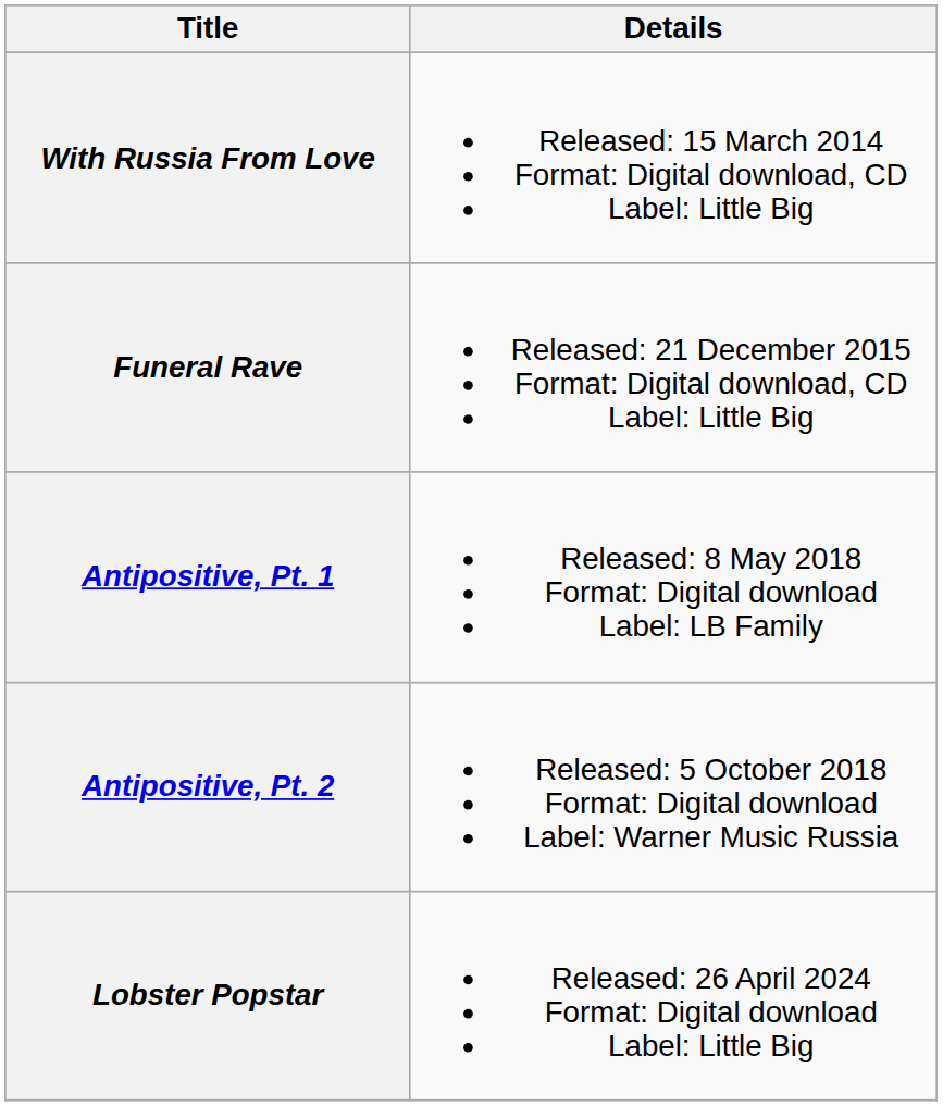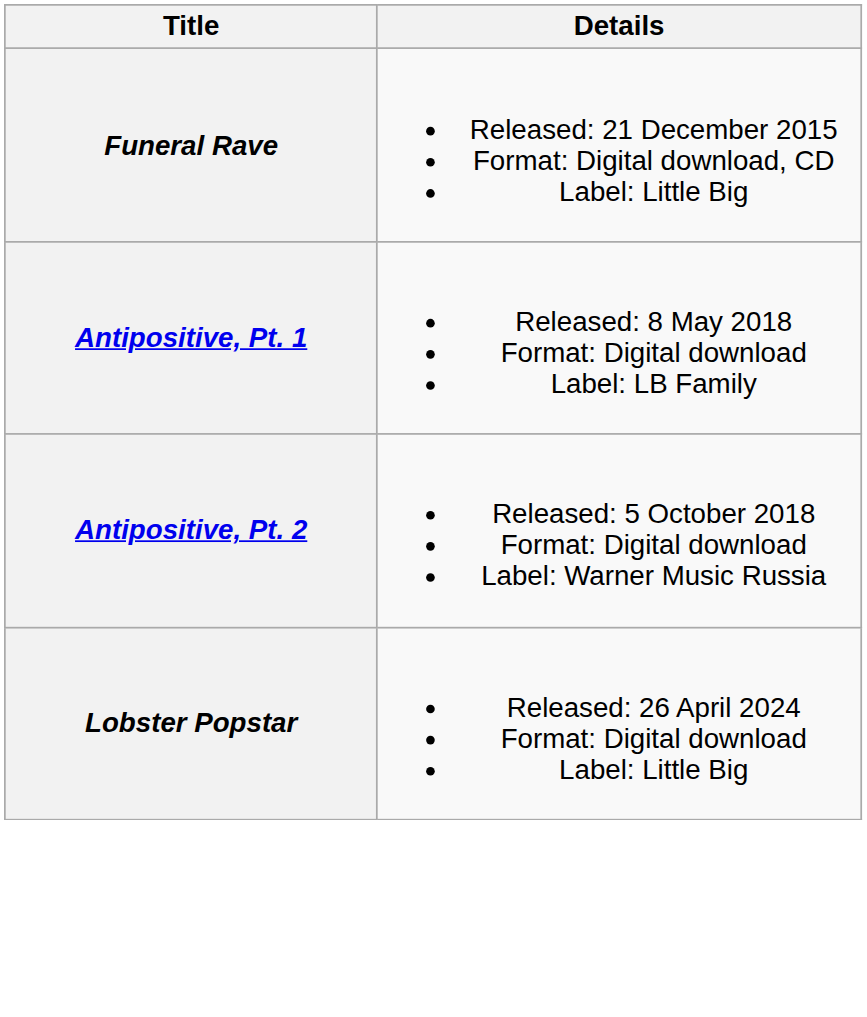 <table class="wikitable plainrowheaders" style="text-align:center">
 <tr>
 <th scope="col" style="width:13em;">Title</th>
 <th scope="col" style="width:17em;">Details</th>
-</tr>
-<tr>
-<th scope="row"><em>With Russia From Love</em></th>
-<td><br><ul><li>Released: 15 March 2014</li><li>Format: Digital download, CD</li><li>Label: Little Big</li></ul></td>
 </tr>
 <tr>
 <th scope="row"><em>Funeral Rave</em></th>
 <td><br><ul><li>Released: 21 December 2015</li><li>Format: Digital download, CD</li><li>Label: Little Big</li></ul></td>
 </tr>
 <tr>
 <th scope="row"><em><a href='#'>Antipositive, Pt. 1</a></em></th>
 <td><br><ul><li>Released: 8 May 2018</li><li>Format: Digital download</li><li>Label: LB Family</li></ul></td>
 </tr>
 <tr>
 <th scope="row"><em><a href='#'>Antipositive, Pt. 2</a></em></th>
 <td><br><ul><li>Released: 5 October 2018</li><li>Format: Digital download</li><li>Label: Warner Music Russia</li></ul></td>
 </tr>
 <tr>
 <th scope="row"><em>Lobster Popstar</em></th>
 <td><br><ul><li>Released: 26 April 2024</li><li>Format: Digital download</li><li>Label: Little Big</li></ul></td>
 </tr>
 </table>
